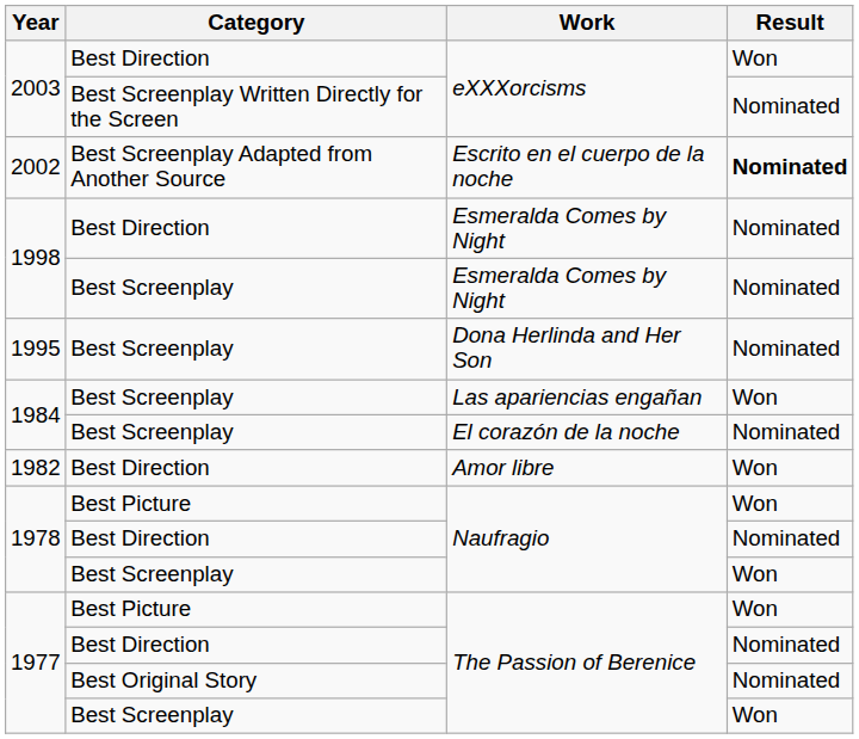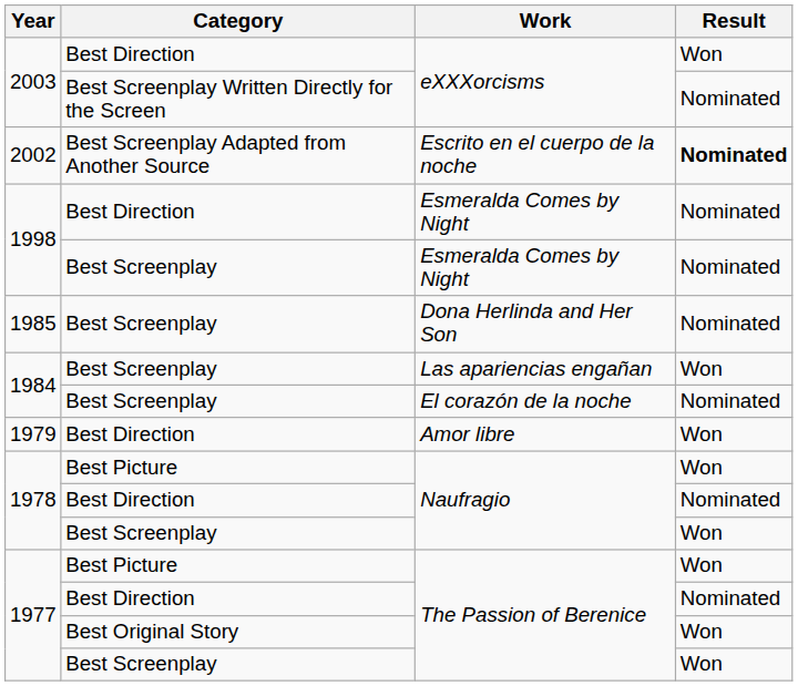 <table class="wikitable">
 <tr>
 <th>Year</th>
 <th>Category</th>
 <th>Work</th>
 <th>Result</th>
 </tr>
 <tr>
 <td rowspan="2">2003</td>
 <td>Best Direction</td>
 <td rowspan="2"><em>eXXXorcisms</em></td>
 <td>Won</td>
 </tr>
 <tr>
 <td>Best Screenplay Written Directly for the Screen</td>
 <td>Nominated</td>
 </tr>
 <tr>
 <td>2002</td>
 <td>Best Screenplay Adapted from Another Source</td>
 <td><em>Escrito en el cuerpo de la noche</em></td>
 <td><strong>Nominated</strong></td>
 </tr>
 <tr>
 <td rowspan="2">1998</td>
 <td>Best Direction</td>
 <td><em>Esmeralda Comes by Night</em></td>
 <td>Nominated</td>
 </tr>
 <tr>
 <td>Best Screenplay</td>
 <td><em>Esmeralda Comes by Night</em></td>
 <td>Nominated</td>
 </tr>
 <tr>
-<td>1995</td>
+<td>1985</td>
 <td>Best Screenplay</td>
 <td><em>Dona Herlinda and Her Son</em></td>
 <td>Nominated</td>
 </tr>
 <tr>
 <td rowspan="2">1984</td>
 <td>Best Screenplay</td>
 <td><em>Las apariencias engañan</em></td>
 <td>Won</td>
 </tr>
 <tr>
 <td>Best Screenplay</td>
 <td><em>El corazón de la noche</em></td>
 <td>Nominated</td>
 </tr>
 <tr>
-<td>1982</td>
+<td>1979</td>
 <td>Best Direction</td>
 <td><em>Amor libre</em></td>
 <td>Won</td>
 </tr>
 <tr>
 <td rowspan="3">1978</td>
 <td>Best Picture</td>
 <td rowspan="3"><em>Naufragio</em></td>
 <td>Won</td>
 </tr>
 <tr>
 <td>Best Direction</td>
 <td>Nominated</td>
 </tr>
 <tr>
 <td>Best Screenplay</td>
 <td>Won</td>
 </tr>
 <tr>
 <td rowspan="4">1977</td>
 <td>Best Picture</td>
 <td rowspan="4"><em>The Passion of Berenice</em></td>
 <td>Won</td>
 </tr>
 <tr>
 <td>Best Direction</td>
 <td>Nominated</td>
 </tr>
 <tr>
 <td>Best Original Story</td>
-<td>Nominated</td>
+<td>Won</td>
 </tr>
 <tr>
 <td>Best Screenplay</td>
 <td>Won</td>
 </tr>
 </table>
